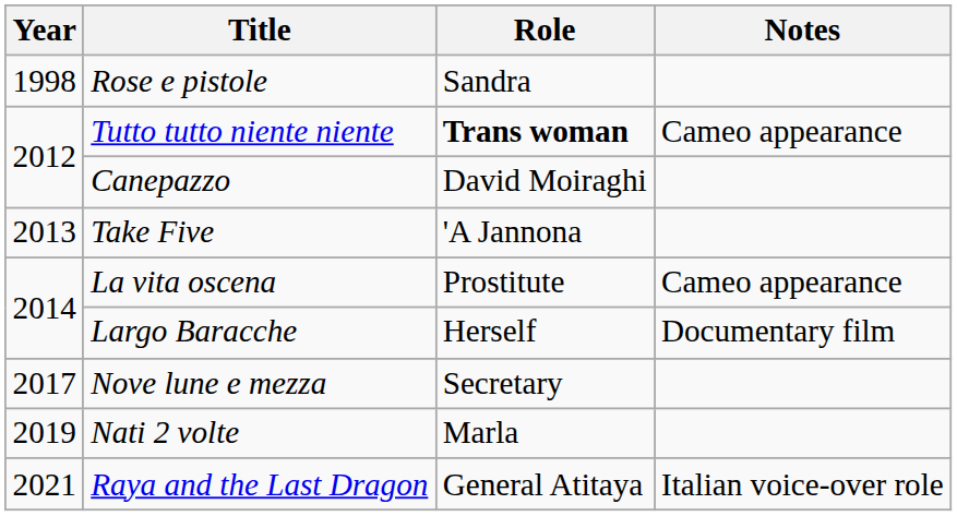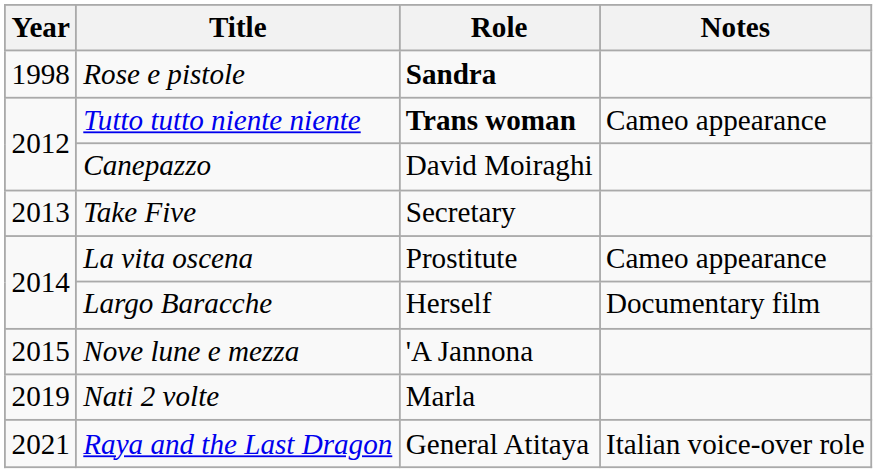 <table class="wikitable">
 <tr>
 <th>Year</th>
 <th>Title</th>
 <th>Role</th>
 <th>Notes</th>
 </tr>
 <tr>
 <td>1998</td>
 <td><em>Rose e pistole</em></td>
-<td>Sandra</td>
+<td><strong>Sandra</strong></td>
 <td></td>
 </tr>
 <tr>
 <td rowspan="2">2012</td>
 <td><em><a href='#'>Tutto tutto niente niente</a></em></td>
 <td><strong>Trans woman</strong></td>
 <td>Cameo appearance</td>
 </tr>
 <tr>
 <td><em>Canepazzo</em></td>
 <td>David Moiraghi</td>
 <td></td>
 </tr>
 <tr>
 <td>2013</td>
 <td><em>Take Five</em></td>
-<td>'A Jannona</td>
+<td>Secretary</td>
 <td></td>
 </tr>
 <tr>
 <td rowspan="2">2014</td>
 <td><em>La vita oscena</em></td>
 <td>Prostitute</td>
 <td>Cameo appearance</td>
 </tr>
 <tr>
 <td><em>Largo Baracche</em></td>
 <td>Herself</td>
 <td>Documentary film</td>
 </tr>
 <tr>
-<td>2017</td>
+<td>2015</td>
 <td><em>Nove lune e mezza</em></td>
-<td>Secretary</td>
+<td>'A Jannona</td>
 <td></td>
 </tr>
 <tr>
 <td>2019</td>
 <td><em>Nati 2 volte</em></td>
 <td>Marla</td>
 <td></td>
 </tr>
 <tr>
 <td>2021</td>
 <td><em><a href='#'>Raya and the Last Dragon</a></em></td>
 <td>General Atitaya</td>
 <td>Italian voice-over role</td>
 </tr>
 </table>
